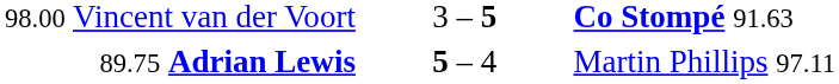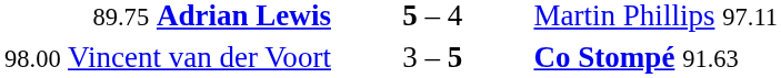 <table style="text-align:center">
 <tr>
 <th width=223></th>
 <th width=100></th>
 <th width=223></th>
 </tr>
 <tr>
+<td align=right><small><span>89.75</span></small> <strong><a href='#'>Adrian Lewis</a></strong> </td>
+<td><strong>5</strong> – 4</td>
+<td align=left> <a href='#'>Martin Phillips</a> <small><span>97.11</span></small></td>
+</tr>
+<tr>
 <td align=right><small><span>98.00</span></small> <a href='#'>Vincent van der Voort</a> </td>
 <td>3 – <strong>5</strong></td>
 <td align=left> <strong><a href='#'>Co Stompé</a></strong> <small><span>91.63</span></small></td>
 </tr>
-<tr>
-<td align=right><small><span>89.75</span></small> <strong><a href='#'>Adrian Lewis</a></strong> </td>
-<td><strong>5</strong> – 4</td>
-<td align=left> <a href='#'>Martin Phillips</a> <small><span>97.11</span></small></td>
-</tr>
 </table>
